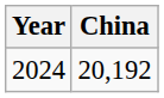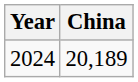 <table class="wikitable">
 <tr>
 <th>Year</th>
 <th>China</th>
 </tr>
 <tr>
 <td>2024</td>
-<td>20,192</td>
+<td>20,189</td>
 </tr>
 </table>
